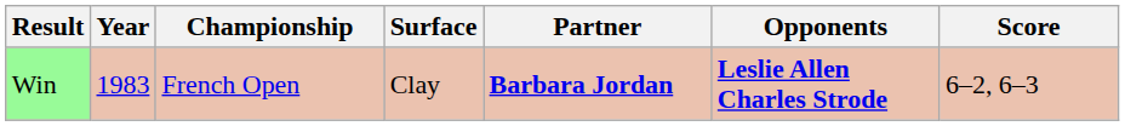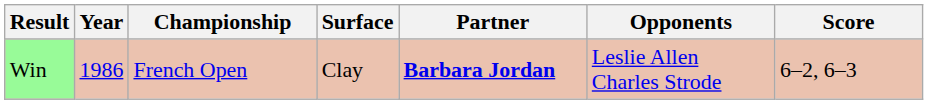 <table class="sortable wikitable">
 <tr>
 <th style="width:40px">Result</th>
 <th style="width:30px">Year</th>
 <th style="width:130px">Championship</th>
 <th style="width:50px">Surface</th>
 <th style="width:130px">Partner</th>
 <th style="width:130px">Opponents</th>
 <th style="width:100px" class="unsortable">Score</th>
 </tr>
 <tr style="background:#ebc2af;">
 <td style="background:#98fb98;">Win</td>
-<td><a href='#'>1983</a></td>
+<td><a href='#'>1986</a></td>
 <td><a href='#'>French Open</a></td>
 <td>Clay</td>
 <td><strong> <a href='#'>Barbara Jordan</a></strong></td>
-<td><strong> <a href='#'>Leslie Allen</a><br> <a href='#'>Charles Strode</a></strong></td>
+<td> <a href='#'>Leslie Allen</a><br> <a href='#'>Charles Strode</a></td>
 <td>6–2, 6–3</td>
 </tr>
 </table>
